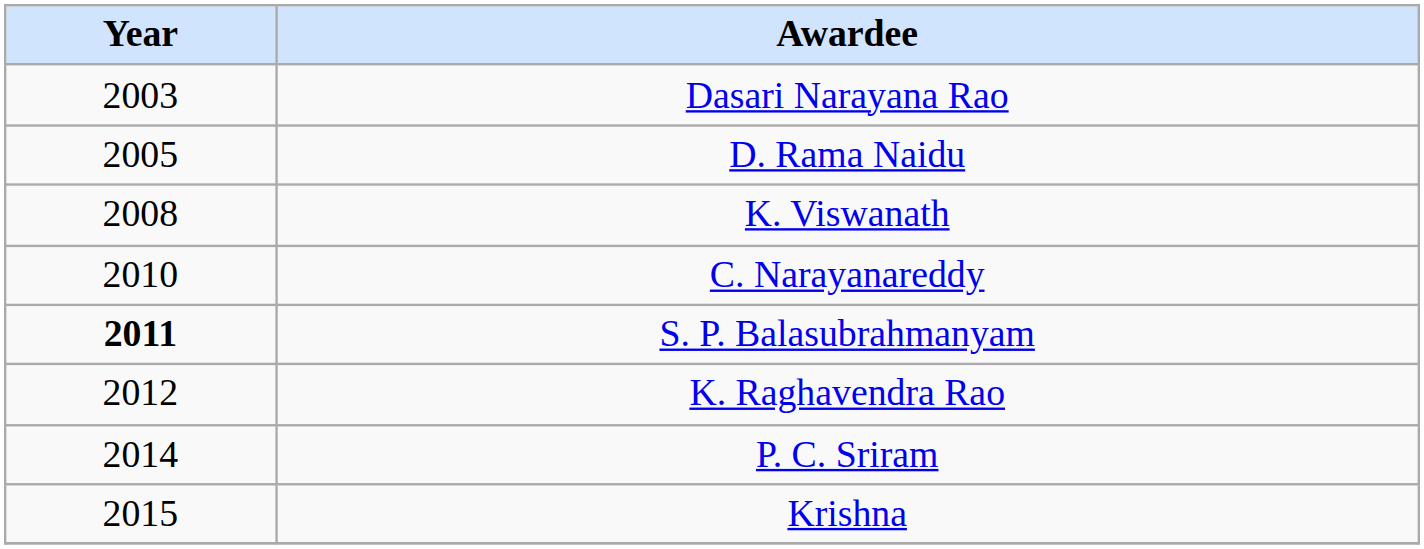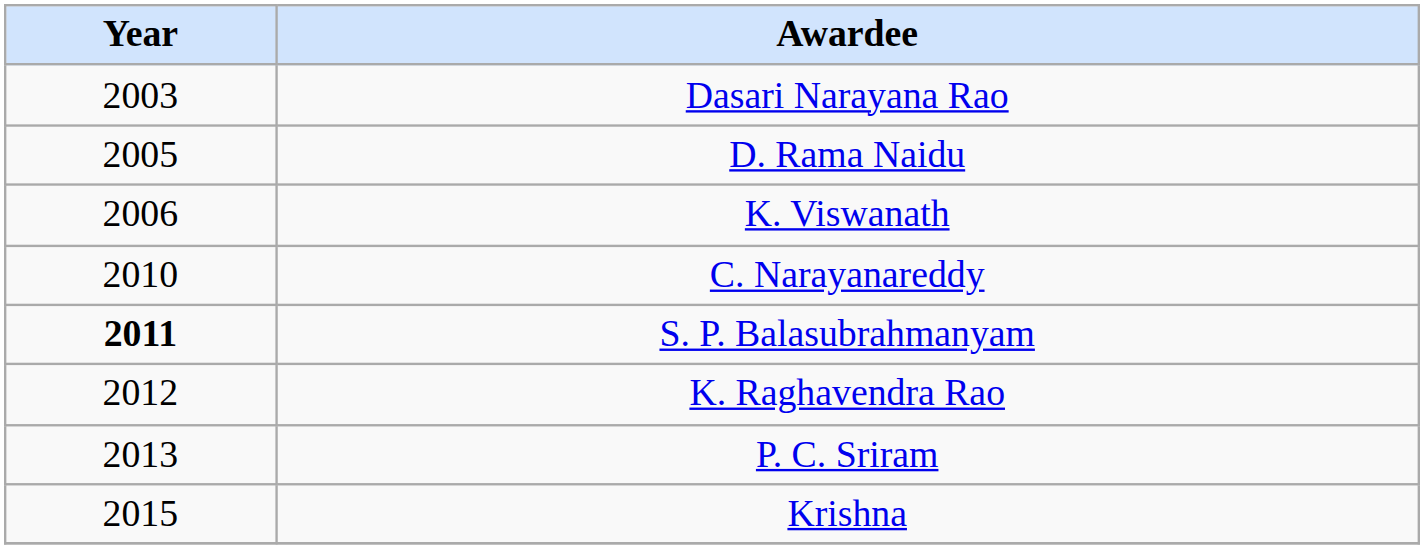 <table class="wikitable" style="text-align: center; width: 600px; height: 200px;">
 <tr>
 <th ! style="background:#d1e4fd;" width=;"50%">Year</th>
 <th ! style="background:#d1e4fd;" width=;"50%">Awardee</th>
 </tr>
 <tr>
 <td>2003</td>
 <td><a href='#'>Dasari Narayana Rao</a></td>
 </tr>
 <tr>
 <td>2005</td>
 <td><a href='#'>D. Rama Naidu</a></td>
 </tr>
 <tr>
-<td>2008</td>
+<td>2006</td>
 <td><a href='#'>K. Viswanath</a></td>
 </tr>
 <tr>
 <td>2010</td>
 <td><a href='#'>C. Narayanareddy</a></td>
 </tr>
 <tr>
 <td><strong>2011</strong></td>
 <td><a href='#'>S. P. Balasubrahmanyam</a></td>
 </tr>
 <tr>
 <td>2012</td>
 <td><a href='#'>K. Raghavendra Rao</a></td>
 </tr>
 <tr>
-<td>2014</td>
+<td>2013</td>
 <td><a href='#'>P. C. Sriram</a></td>
 </tr>
 <tr>
 <td>2015</td>
 <td><a href='#'>Krishna</a></td>
 </tr>
 <tr>
 </tr>
 </table>
